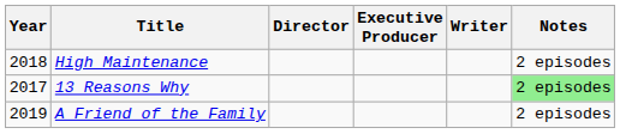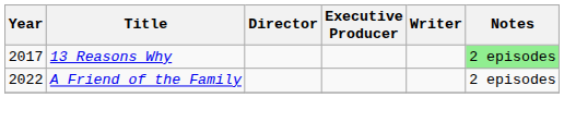 <table class="wikitable">
 <tr>
 <th>Year</th>
 <th>Title</th>
 <th>Director</th>
 <th>Executive<br>Producer</th>
 <th>Writer</th>
 <th>Notes</th>
 </tr>
 <tr>
-<td>2018</td>
-<td><em><a href='#'>High Maintenance</a></em></td>
-<td></td>
-<td></td>
-<td></td>
-<td>2 episodes</td>
-</tr>
-<tr>
 <td>2017</td>
 <td><em><a href='#'>13 Reasons Why</a></em></td>
 <td></td>
 <td></td>
 <td></td>
 <td style="background: lightgreen;">2 episodes</td>
 </tr>
 <tr>
-<td>2019</td>
+<td>2022</td>
 <td><em><a href='#'>A Friend of the Family</a></em></td>
 <td></td>
 <td></td>
 <td></td>
 <td>2 episodes</td>
 </tr>
 <tr>
 </tr>
 </table>
